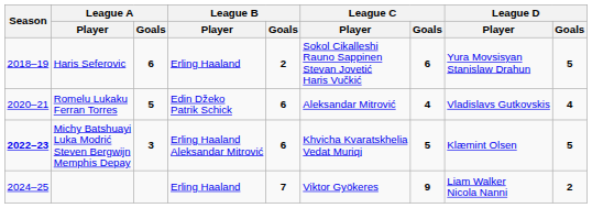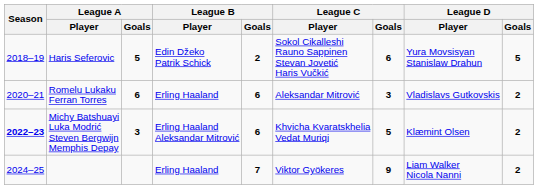 <table class="wikitable sortable" style="font-size:93%; text-align:center; width:;">
 <tr>
 <th rowspan=2>Season</th>
 <th colspan=2>League A</th>
 <th colspan=2>League B</th>
 <th colspan=2>League C</th>
 <th colspan=2>League D</th>
 </tr>
 <tr>
 <th>Player</th>
 <th>Goals</th>
 <th>Player</th>
 <th>Goals</th>
 <th>Player</th>
 <th>Goals</th>
 <th>Player</th>
 <th>Goals</th>
 </tr>
 <tr style=height:4em>
 <td><a href='#'>2018–19</a></td>
 <td align=left> <a href='#'>Haris Seferovic</a></td>
-<td><strong>6</strong></td>
-<td align=left> <a href='#'>Erling Haaland</a></td>
+<td><strong>5</strong></td>
+<td align=left> <a href='#'>Edin Džeko</a><br> <a href='#'>Patrik Schick</a></td>
 <td><strong>2</strong></td>
 <td align=left> <a href='#'>Sokol Cikalleshi</a><br> <a href='#'>Rauno Sappinen</a><br> <a href='#'>Stevan Jovetić</a><br> <a href='#'>Haris Vučkić</a></td>
 <td><strong>6</strong></td>
 <td align=left> <a href='#'>Yura Movsisyan</a><br> <a href='#'>Stanislaw Drahun</a></td>
 <td><strong>5</strong></td>
 </tr>
 <tr style=height:3em>
 <td><a href='#'>2020–21</a></td>
 <td align=left> <a href='#'>Romelu Lukaku</a><br> <a href='#'>Ferran Torres</a></td>
-<td><strong>5</strong></td>
-<td align=left> <a href='#'>Edin Džeko</a><br> <a href='#'>Patrik Schick</a></td>
+<td><strong>6</strong></td>
+<td align=left> <a href='#'>Erling Haaland</a></td>
 <td><strong>6</strong></td>
 <td align=left> <a href='#'>Aleksandar Mitrović</a></td>
-<td><strong>4</strong></td>
+<td><strong>3</strong></td>
 <td align=left> <a href='#'>Vladislavs Gutkovskis</a></td>
-<td><strong>4</strong></td>
+<td><strong>2</strong></td>
 </tr>
 <tr style=height:3em>
 <td><strong><a href='#'>2022–23</a></strong></td>
 <td align=left> <a href='#'>Michy Batshuayi</a><br> <a href='#'>Luka Modrić</a><br> <a href='#'>Steven Bergwijn</a><br> <a href='#'>Memphis Depay</a></td>
 <td><strong>3</strong></td>
 <td align=left> <a href='#'>Erling Haaland</a><br> <a href='#'>Aleksandar Mitrović</a></td>
 <td><strong>6</strong></td>
 <td align=left> <a href='#'>Khvicha Kvaratskhelia</a><br> <a href='#'>Vedat Muriqi</a></td>
 <td><strong>5</strong></td>
 <td align=left> <a href='#'>Klæmint Olsen</a></td>
-<td><strong>5</strong></td>
+<td><strong>2</strong></td>
 </tr>
 <tr style=height:3em>
 <td><a href='#'>2024–25</a></td>
 <td align=left></td>
 <td><strong> </strong></td>
 <td align=left> <a href='#'>Erling Haaland</a></td>
 <td><strong>7</strong></td>
 <td align=left> <a href='#'>Viktor Gyökeres</a></td>
 <td><strong>9</strong></td>
 <td align=left> <a href='#'>Liam Walker</a><br> <a href='#'>Nicola Nanni</a></td>
 <td><strong>2</strong></td>
 </tr>
 </table>
